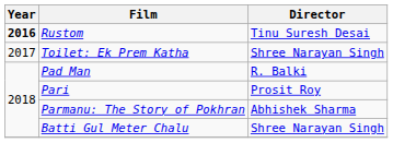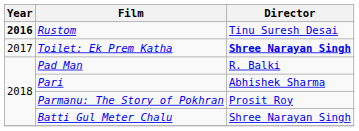 <table class="wikitable">
 <tr style="background:#ccc; text-align:center;">
 <th>Year</th>
 <th>Film</th>
 <th>Director</th>
 </tr>
 <tr>
 <td><strong>2016</strong></td>
 <td><em><a href='#'>Rustom</a></em></td>
 <td><a href='#'>Tinu Suresh Desai</a></td>
 </tr>
 <tr>
 <td>2017</td>
 <td><em><a href='#'>Toilet: Ek Prem Katha</a></em></td>
-<td><a href='#'>Shree Narayan Singh</a></td>
+<td><strong><a href='#'>Shree Narayan Singh</a></strong></td>
 </tr>
 <tr>
 <td rowspan="4">2018</td>
 <td><em><a href='#'>Pad Man</a></em></td>
 <td><a href='#'>R. Balki</a></td>
 </tr>
 <tr>
 <td><em><a href='#'>Pari</a></em></td>
-<td><a href='#'>Prosit Roy</a></td>
+<td><a href='#'>Abhishek Sharma</a></td>
 </tr>
 <tr>
 <td><em><a href='#'>Parmanu: The Story of Pokhran</a></em></td>
-<td><a href='#'>Abhishek Sharma</a></td>
+<td><a href='#'>Prosit Roy</a></td>
 </tr>
 <tr>
 <td><em><a href='#'>Batti Gul Meter Chalu</a></em></td>
 <td><a href='#'>Shree Narayan Singh</a></td>
 </tr>
 <tr>
 </tr>
 </table>
